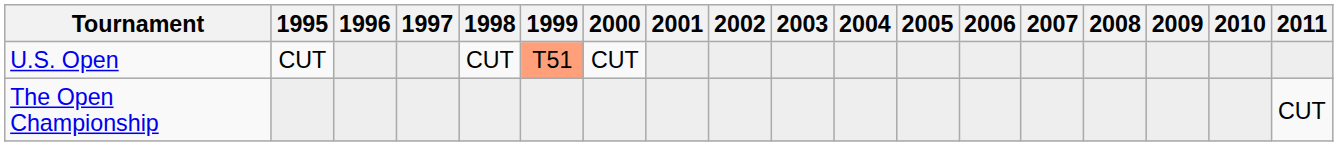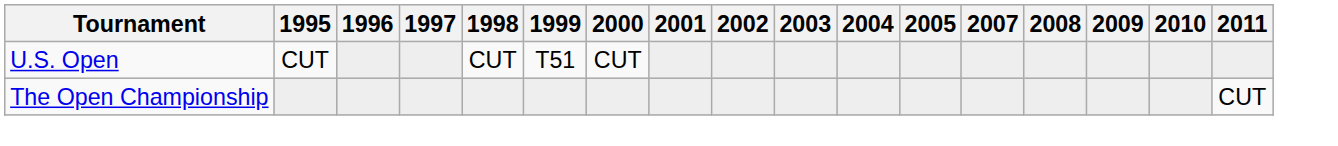 <table class="wikitable" style="font-size:95%;text-align:center;">
 <tr>
 <th>Tournament</th>
 <th>1995</th>
 <th>1996</th>
 <th>1997</th>
 <th>1998</th>
 <th>1999</th>
 <th>2000</th>
 <th>2001</th>
 <th>2002</th>
 <th>2003</th>
 <th>2004</th>
 <th>2005</th>
-<th>2006</th>
 <th>2007</th>
 <th>2008</th>
 <th>2009</th>
 <th>2010</th>
 <th>2011</th>
 </tr>
 <tr>
 <td align=left><a href='#'>U.S. Open</a></td>
 <td>CUT</td>
 <td style="background:#eeeeee;"></td>
 <td style="background:#eeeeee;"></td>
 <td>CUT</td>
-<td style="background: lightsalmon;">T51</td>
+<td>T51</td>
 <td>CUT</td>
-<td style="background:#eeeeee;"></td>
 <td style="background:#eeeeee;"></td>
 <td style="background:#eeeeee;"></td>
 <td style="background:#eeeeee;"></td>
 <td style="background:#eeeeee;"></td>
 <td style="background:#eeeeee;"></td>
 <td style="background:#eeeeee;"></td>
 <td style="background:#eeeeee;"></td>
 <td style="background:#eeeeee;"></td>
 <td style="background:#eeeeee;"></td>
 <td style="background:#eeeeee;"></td>
 </tr>
 <tr>
 <td align=left><a href='#'>The Open Championship</a></td>
 <td style="background:#eeeeee;"></td>
 <td style="background:#eeeeee;"></td>
 <td style="background:#eeeeee;"></td>
 <td style="background:#eeeeee;"></td>
 <td style="background:#eeeeee;"></td>
 <td style="background:#eeeeee;"></td>
 <td style="background:#eeeeee;"></td>
 <td style="background:#eeeeee;"></td>
 <td style="background:#eeeeee;"></td>
 <td style="background:#eeeeee;"></td>
 <td style="background:#eeeeee;"></td>
 <td style="background:#eeeeee;"></td>
 <td style="background:#eeeeee;"></td>
 <td style="background:#eeeeee;"></td>
 <td style="background:#eeeeee;"></td>
-<td style="background:#eeeeee;"></td>
 <td>CUT</td>
 </tr>
 </table>
